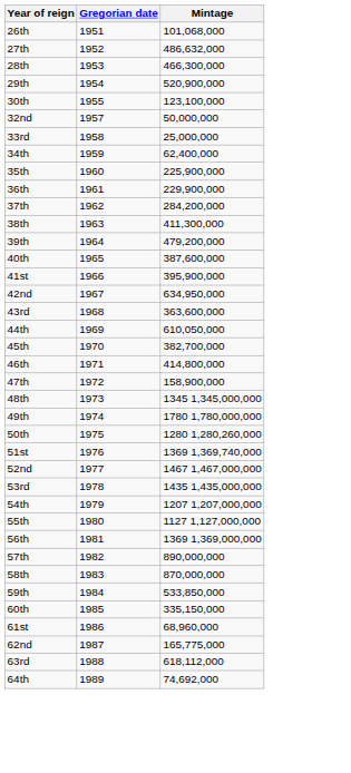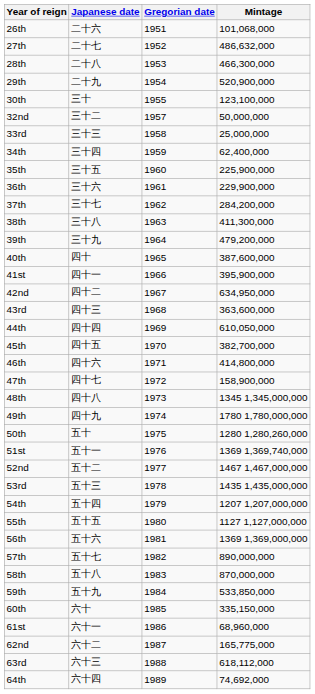 <table class="wikitable sortable">
 <tr>
 <th>Year of reign</th>
+<th class="unsortable"><a href='#'>Japanese date</a></th>
 <th><a href='#'>Gregorian date</a></th>
 <th>Mintage </th>
 </tr>
 <tr>
 <td>26th</td>
+<td>二十六</td>
 <td>1951</td>
 <td>101,068,000</td>
 </tr>
 <tr>
 <td>27th</td>
+<td>二十七</td>
 <td>1952</td>
 <td>486,632,000</td>
 </tr>
 <tr>
 <td>28th</td>
+<td>二十八</td>
 <td>1953</td>
 <td>466,300,000</td>
 </tr>
 <tr>
 <td>29th</td>
+<td>二十九</td>
 <td>1954</td>
 <td>520,900,000</td>
 </tr>
 <tr>
 <td>30th</td>
+<td>三十</td>
 <td>1955</td>
 <td>123,100,000</td>
 </tr>
 <tr>
 <td>32nd</td>
+<td>三十二</td>
 <td>1957</td>
 <td>50,000,000</td>
 </tr>
 <tr>
 <td>33rd</td>
+<td>三十三</td>
 <td>1958 </td>
 <td>25,000,000</td>
 </tr>
 <tr>
 <td>34th</td>
+<td>三十四</td>
 <td>1959 </td>
 <td>62,400,000</td>
 </tr>
 <tr>
 <td>35th</td>
+<td>三十五</td>
 <td>1960</td>
 <td>225,900,000</td>
 </tr>
 <tr>
 <td>36th</td>
+<td>三十六</td>
 <td>1961</td>
 <td>229,900,000</td>
 </tr>
 <tr>
 <td>37th</td>
+<td>三十七</td>
 <td>1962</td>
 <td>284,200,000</td>
 </tr>
 <tr>
 <td>38th</td>
+<td>三十八</td>
 <td>1963</td>
 <td>411,300,000</td>
 </tr>
 <tr>
 <td>39th</td>
+<td>三十九</td>
 <td>1964</td>
 <td>479,200,000</td>
 </tr>
 <tr>
 <td>40th</td>
+<td>四十</td>
 <td>1965</td>
 <td>387,600,000</td>
 </tr>
 <tr>
 <td>41st</td>
+<td>四十一</td>
 <td>1966</td>
 <td>395,900,000</td>
 </tr>
 <tr>
 <td>42nd</td>
+<td>四十二</td>
 <td>1967</td>
 <td>634,950,000</td>
 </tr>
 <tr>
 <td>43rd</td>
+<td>四十三</td>
 <td>1968</td>
 <td>363,600,000</td>
 </tr>
 <tr>
 <td>44th</td>
+<td>四十四</td>
 <td>1969</td>
 <td>610,050,000</td>
 </tr>
 <tr>
 <td>45th</td>
+<td>四十五</td>
 <td>1970</td>
 <td>382,700,000</td>
 </tr>
 <tr>
 <td>46th</td>
+<td>四十六</td>
 <td>1971</td>
 <td>414,800,000</td>
 </tr>
 <tr>
 <td>47th</td>
+<td>四十七</td>
 <td>1972</td>
 <td>158,900,000</td>
 </tr>
 <tr>
 <td>48th</td>
+<td>四十八</td>
 <td>1973</td>
 <td><span>1345</span> 1,345,000,000</td>
 </tr>
 <tr>
 <td>49th</td>
+<td>四十九</td>
 <td>1974</td>
 <td><span>1780</span> 1,780,000,000</td>
 </tr>
 <tr>
 <td>50th</td>
+<td>五十</td>
 <td>1975</td>
 <td><span>1280</span> 1,280,260,000</td>
 </tr>
 <tr>
 <td>51st</td>
+<td>五十一</td>
 <td>1976</td>
 <td><span>1369</span> 1,369,740,000</td>
 </tr>
 <tr>
 <td>52nd</td>
+<td>五十二</td>
 <td>1977</td>
 <td><span>1467</span> 1,467,000,000</td>
 </tr>
 <tr>
 <td>53rd</td>
+<td>五十三</td>
 <td>1978</td>
 <td><span>1435</span> 1,435,000,000</td>
 </tr>
 <tr>
 <td>54th</td>
+<td>五十四</td>
 <td>1979</td>
 <td><span>1207</span> 1,207,000,000</td>
 </tr>
 <tr>
 <td>55th</td>
+<td>五十五</td>
 <td>1980</td>
 <td><span>1127</span> 1,127,000,000</td>
 </tr>
 <tr>
 <td>56th</td>
+<td>五十六</td>
 <td>1981</td>
 <td><span>1369</span> 1,369,000,000</td>
 </tr>
 <tr>
 <td>57th</td>
+<td>五十七</td>
 <td>1982</td>
 <td>890,000,000</td>
 </tr>
 <tr>
 <td>58th</td>
+<td>五十八</td>
 <td>1983</td>
 <td>870,000,000</td>
 </tr>
 <tr>
 <td>59th</td>
+<td>五十九</td>
 <td>1984</td>
 <td>533,850,000</td>
 </tr>
 <tr>
 <td>60th</td>
+<td>六十</td>
 <td>1985</td>
 <td>335,150,000</td>
 </tr>
 <tr>
 <td>61st</td>
+<td>六十一</td>
 <td>1986</td>
 <td>68,960,000</td>
 </tr>
 <tr>
 <td>62nd</td>
+<td>六十二</td>
 <td>1987</td>
 <td>165,775,000</td>
 </tr>
 <tr>
 <td>63rd</td>
+<td>六十三</td>
 <td>1988</td>
 <td>618,112,000</td>
 </tr>
 <tr>
 <td>64th</td>
+<td>六十四</td>
 <td>1989</td>
 <td>74,692,000</td>
 </tr>
 </table>
